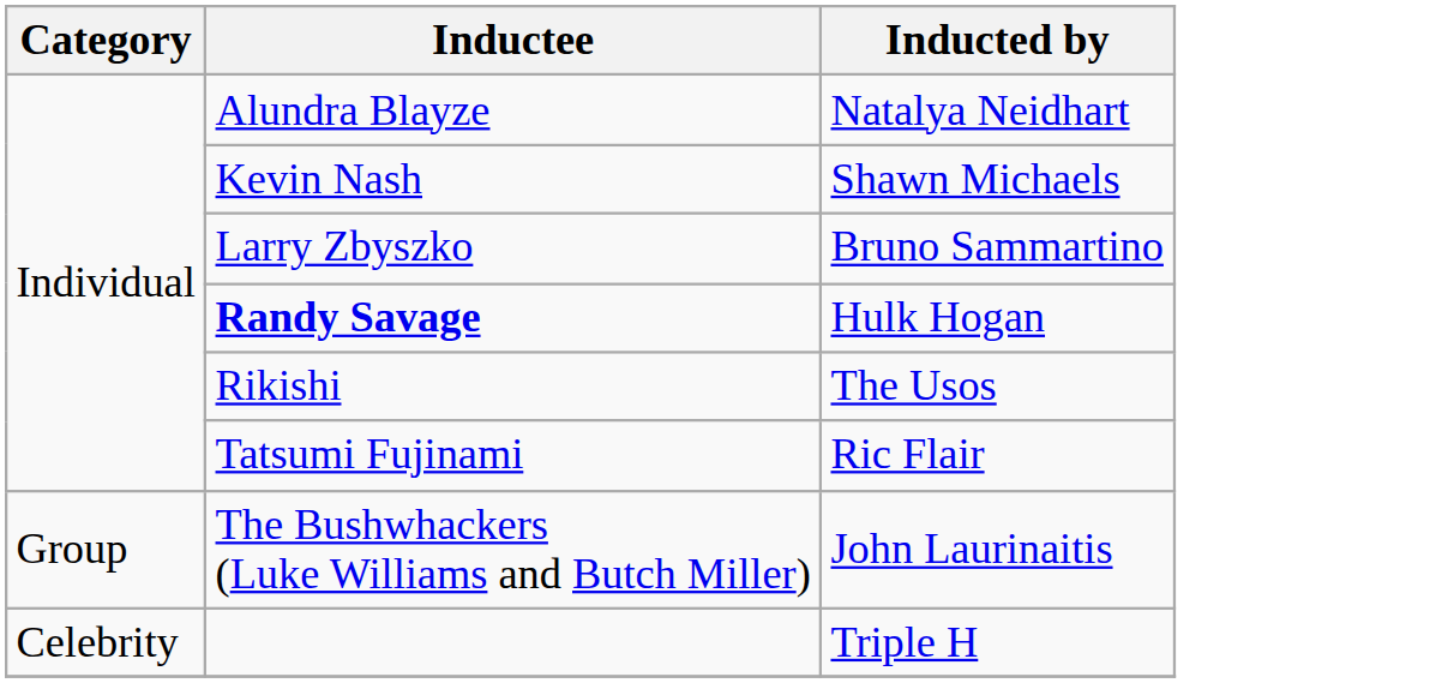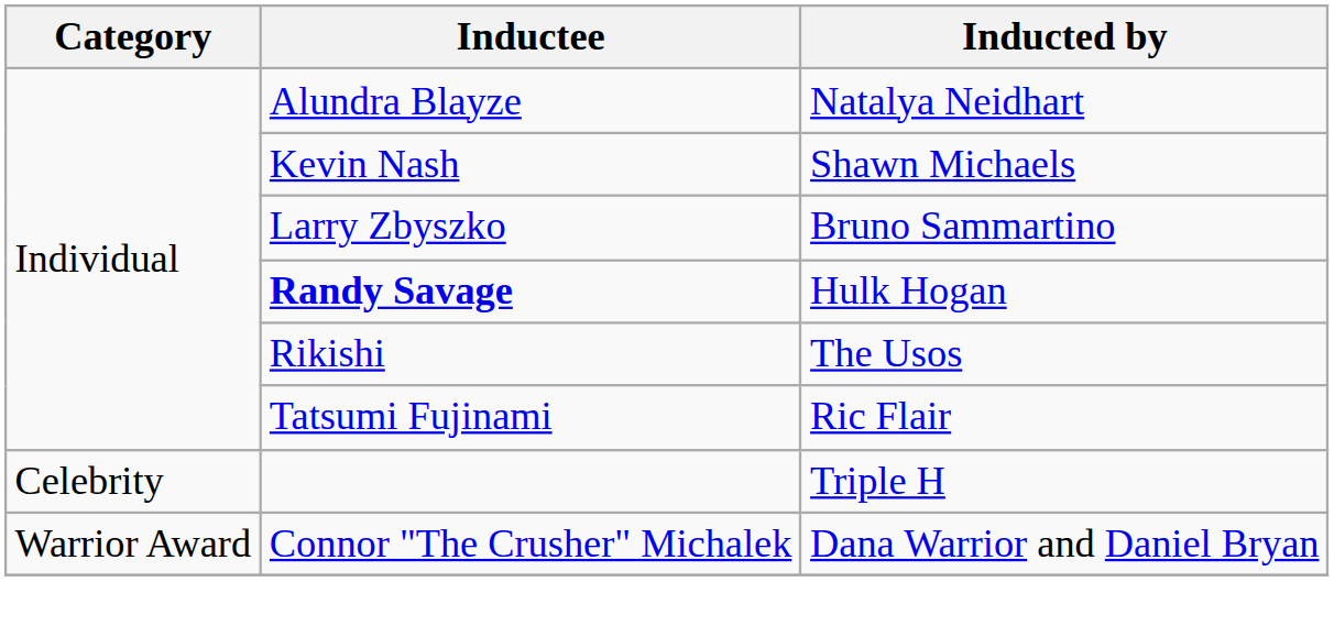 <table class="wikitable">
 <tr>
 <th>Category</th>
 <th>Inductee</th>
 <th>Inducted by</th>
 </tr>
 <tr>
 <td rowspan="6">Individual</td>
 <td><a href='#'>Alundra Blayze</a></td>
 <td><a href='#'>Natalya Neidhart</a></td>
 </tr>
 <tr>
 <td><a href='#'>Kevin Nash</a></td>
 <td><a href='#'>Shawn Michaels</a></td>
 </tr>
 <tr>
 <td><a href='#'>Larry Zbyszko</a></td>
 <td><a href='#'>Bruno Sammartino</a></td>
 </tr>
 <tr>
 <td><strong><a href='#'>Randy Savage</a></strong></td>
 <td><a href='#'>Hulk Hogan</a></td>
 </tr>
 <tr>
 <td><a href='#'>Rikishi</a></td>
 <td><a href='#'>The Usos</a></td>
 </tr>
 <tr>
 <td><a href='#'>Tatsumi Fujinami</a></td>
 <td><a href='#'>Ric Flair</a></td>
 </tr>
 <tr>
-<td>Group</td>
-<td><a href='#'>The Bushwhackers</a><br>(<a href='#'>Luke Williams</a> and <a href='#'>Butch Miller</a>)</td>
-<td><a href='#'>John Laurinaitis</a></td>
-</tr>
-<tr>
 <td>Celebrity</td>
 <td></td>
 <td><a href='#'>Triple H</a></td>
 </tr>
 <tr>
+<td>Warrior Award</td>
+<td><a href='#'>Connor "The Crusher" Michalek</a></td>
+<td><a href='#'>Dana Warrior</a> and <a href='#'>Daniel Bryan</a></td>
+</tr>
+<tr>
 </tr>
 </table>
